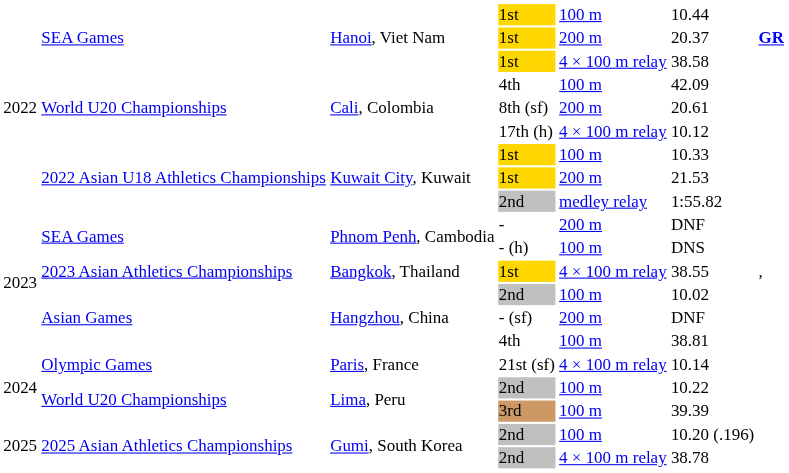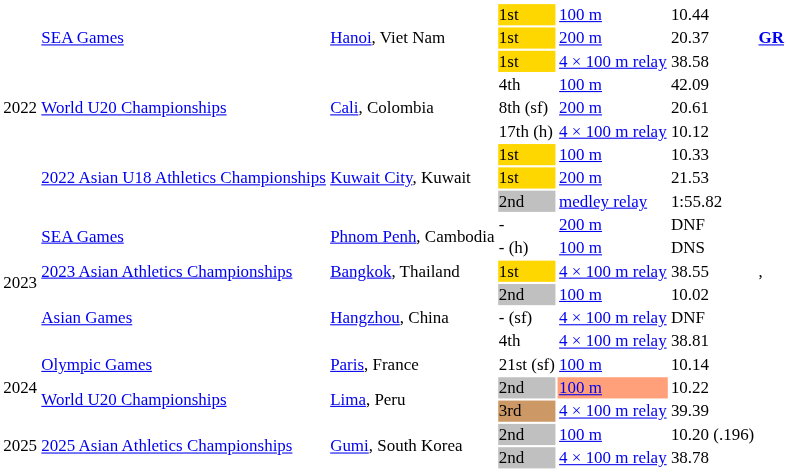 <table>
 <tr>
 <td rowspan=9>2022</td>
 <td rowspan=3><a href='#'>SEA Games</a></td>
 <td rowspan="3"><a href='#'>Hanoi</a>, Viet Nam</td>
 <td bgcolor=gold>1st</td>
 <td><a href='#'>100 m</a></td>
 <td>10.44</td>
 <td></td>
 </tr>
 <tr>
 <td bgcolor=gold>1st</td>
 <td><a href='#'>200 m</a></td>
 <td>20.37</td>
 <td><strong><a href='#'>GR</a></strong></td>
 </tr>
 <tr>
 <td bgcolor=gold>1st</td>
 <td><a href='#'>4 × 100 m relay</a></td>
 <td>38.58</td>
 <td></td>
 </tr>
 <tr>
 <td rowspan=3><a href='#'>World U20 Championships</a></td>
 <td rowspan=3><a href='#'>Cali</a>, Colombia</td>
 <td>4th</td>
 <td><a href='#'>100 m</a></td>
 <td>42.09</td>
 <td></td>
 </tr>
 <tr>
 <td>8th (sf)</td>
 <td><a href='#'>200 m</a></td>
 <td>20.61</td>
 <td></td>
 </tr>
 <tr>
 <td>17th (h)</td>
 <td><a href='#'>4 × 100 m relay</a></td>
 <td>10.12</td>
 <td></td>
 </tr>
 <tr>
 <td rowspan=3><a href='#'>2022 Asian U18 Athletics Championships</a></td>
 <td rowspan=3><a href='#'>Kuwait City</a>, Kuwait</td>
 <td bgcolor=gold>1st</td>
 <td><a href='#'>100 m</a></td>
 <td>10.33</td>
 <td></td>
 </tr>
 <tr>
 <td bgcolor=gold>1st</td>
 <td><a href='#'>200 m</a></td>
 <td>21.53</td>
 <td></td>
 </tr>
 <tr>
 <td bgcolor=silver>2nd</td>
 <td><a href='#'>medley relay</a></td>
 <td>1:55.82</td>
 <td></td>
 </tr>
 <tr>
 <td rowspan=6>2023</td>
 <td rowspan="2"><a href='#'>SEA Games</a></td>
 <td rowspan="2"><a href='#'>Phnom Penh</a>, Cambodia</td>
 <td>-</td>
 <td><a href='#'>200 m</a></td>
 <td>DNF</td>
 </tr>
 <tr>
 <td>- (h)</td>
 <td><a href='#'>100 m</a></td>
 <td>DNS</td>
 </tr>
 <tr>
 <td><a href='#'>2023 Asian Athletics Championships</a></td>
 <td><a href='#'>Bangkok</a>, Thailand</td>
 <td bgcolor=gold>1st</td>
 <td><a href='#'>4 × 100 m relay</a></td>
 <td>38.55</td>
 <td>, </td>
 </tr>
 <tr>
 <td rowspan=3><a href='#'>Asian Games</a></td>
 <td rowspan="3"><a href='#'>Hangzhou</a>, China</td>
 <td bgcolor=silver>2nd</td>
 <td><a href='#'>100 m</a></td>
 <td>10.02</td>
 <td></td>
 </tr>
 <tr>
 <td>- (sf)</td>
-<td><a href='#'>200 m</a></td>
+<td><a href='#'>4 × 100 m relay</a></td>
 <td>DNF</td>
 <td></td>
 </tr>
 <tr>
 <td>4th</td>
-<td><a href='#'>100 m</a></td>
+<td><a href='#'>4 × 100 m relay</a></td>
 <td>38.81</td>
 <td></td>
 </tr>
 <tr>
 <td rowspan=3>2024</td>
 <td><a href='#'>Olympic Games</a></td>
 <td><a href='#'>Paris</a>, France</td>
 <td>21st (sf)</td>
-<td><a href='#'>4 × 100 m relay</a></td>
+<td><a href='#'>100 m</a></td>
 <td>10.14</td>
 <td></td>
 </tr>
 <tr>
 <td rowspan=2><a href='#'>World U20 Championships</a></td>
 <td rowspan=2><a href='#'>Lima</a>, Peru</td>
 <td bgcolor=silver>2nd</td>
-<td><a href='#'>100 m</a></td>
+<td style="background: lightsalmon;"><a href='#'>100 m</a></td>
 <td>10.22</td>
 <td></td>
 </tr>
 <tr>
 <td bgcolor=cc9966>3rd</td>
-<td><a href='#'>100 m</a></td>
+<td><a href='#'>4 × 100 m relay</a></td>
 <td>39.39</td>
 <td></td>
 </tr>
 <tr>
 <td rowspan=2>2025</td>
 <td rowspan=2><a href='#'>2025 Asian Athletics Championships</a></td>
 <td rowspan=2><a href='#'>Gumi</a>, South Korea</td>
 <td bgcolor=silver>2nd</td>
 <td><a href='#'>100 m</a></td>
 <td>10.20 (.196)</td>
 <td></td>
 </tr>
 <tr>
 <td bgcolor=silver>2nd</td>
 <td><a href='#'>4 × 100 m relay</a></td>
 <td>38.78</td>
 <td></td>
 </tr>
 <tr>
 </tr>
 </table>
